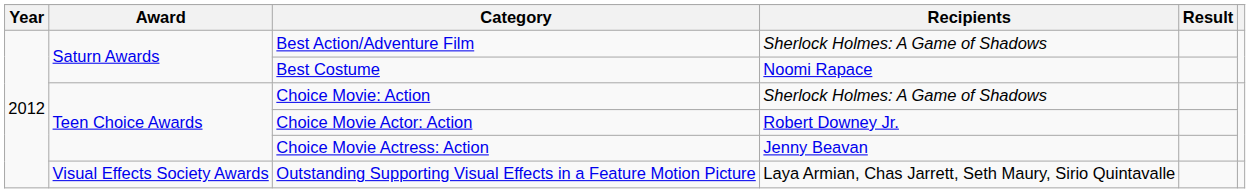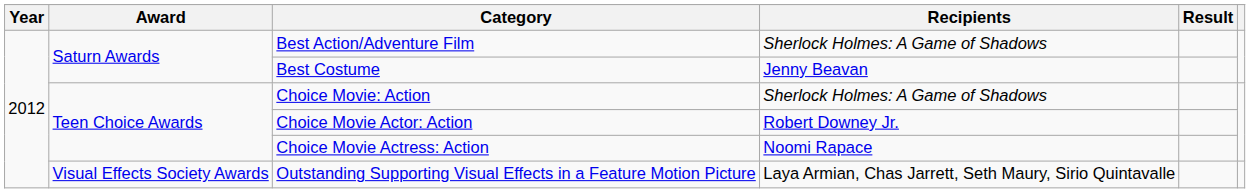 <table class="wikitable sortable">
 <tr>
 </tr>
 <tr>
 <th>Year</th>
 <th>Award</th>
 <th>Category</th>
 <th>Recipients</th>
 <th>Result</th>
 <th class="unsortable"></th>
 </tr>
 <tr>
 <td rowspan="6">2012</td>
 <td rowspan="2"><a href='#'>Saturn Awards</a></td>
 <td><a href='#'>Best Action/Adventure Film</a></td>
 <td><em>Sherlock Holmes: A Game of Shadows</em></td>
 <td></td>
 <td rowspan="2" style="text-align:center;"></td>
 </tr>
 <tr>
 <td><a href='#'>Best Costume</a></td>
-<td><a href='#'>Noomi Rapace</a></td>
+<td><a href='#'>Jenny Beavan</a></td>
 <td></td>
 </tr>
 <tr>
 <td rowspan="3"><a href='#'>Teen Choice Awards</a></td>
 <td><a href='#'>Choice Movie: Action</a></td>
 <td><em>Sherlock Holmes: A Game of Shadows</em></td>
 <td></td>
 <td rowspan="3" style="text-align:center;"></td>
 </tr>
 <tr>
 <td><a href='#'>Choice Movie Actor: Action</a></td>
 <td><a href='#'>Robert Downey Jr.</a></td>
 <td></td>
 </tr>
 <tr>
 <td><a href='#'>Choice Movie Actress: Action</a></td>
-<td><a href='#'>Jenny Beavan</a></td>
+<td><a href='#'>Noomi Rapace</a></td>
 <td></td>
 </tr>
 <tr>
 <td><a href='#'>Visual Effects Society Awards</a></td>
 <td><a href='#'>Outstanding Supporting Visual Effects in a Feature Motion Picture</a></td>
 <td>Laya Armian, Chas Jarrett, Seth Maury, Sirio Quintavalle</td>
 <td></td>
 <td style="text-align:center;"></td>
 </tr>
 </table>
